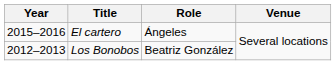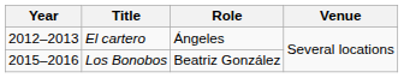 <table class="wikitable sortable">
 <tr>
 <th>Year</th>
 <th>Title</th>
 <th>Role</th>
 <th>Venue</th>
 </tr>
 <tr>
-<td>2015–2016</td>
+<td>2012–2013</td>
 <td><em>El cartero</em></td>
 <td>Ángeles</td>
 <td rowspan=2>Several locations</td>
 </tr>
 <tr>
-<td>2012–2013</td>
+<td>2015–2016</td>
 <td><em>Los Bonobos</em></td>
 <td>Beatriz González</td>
 </tr>
 </table>
